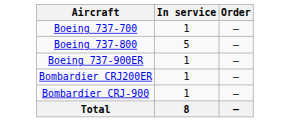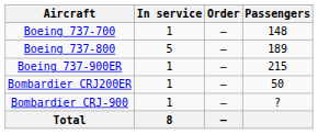 <table class="wikitable" style="text-align:center; margin:0.5em auto;">
 <tr>
 <th>Aircraft</th>
 <th>In service</th>
 <th>Order</th>
+<th>Passengers</th>
 </tr>
 <tr>
 <td><a href='#'>Boeing 737-700</a></td>
 <td>1</td>
 <td>—</td>
+<td>148</td>
 </tr>
 <tr>
 <td><a href='#'>Boeing 737-800</a></td>
 <td>5</td>
 <td>—</td>
+<td>189</td>
 </tr>
 <tr>
 <td><a href='#'>Boeing 737-900ER</a></td>
 <td>1</td>
 <td>—</td>
+<td>215</td>
 </tr>
 <tr>
 <td><a href='#'>Bombardier CRJ200ER</a></td>
 <td>1</td>
 <td>—</td>
+<td>50</td>
 </tr>
 <tr>
 <td><a href='#'>Bombardier CRJ-900</a></td>
 <td>1</td>
 <td>—</td>
+<td>?</td>
 </tr>
 <tr>
 <th>Total</th>
 <th>8</th>
 <th>—</th>
+<th></th>
 </tr>
 </table>
